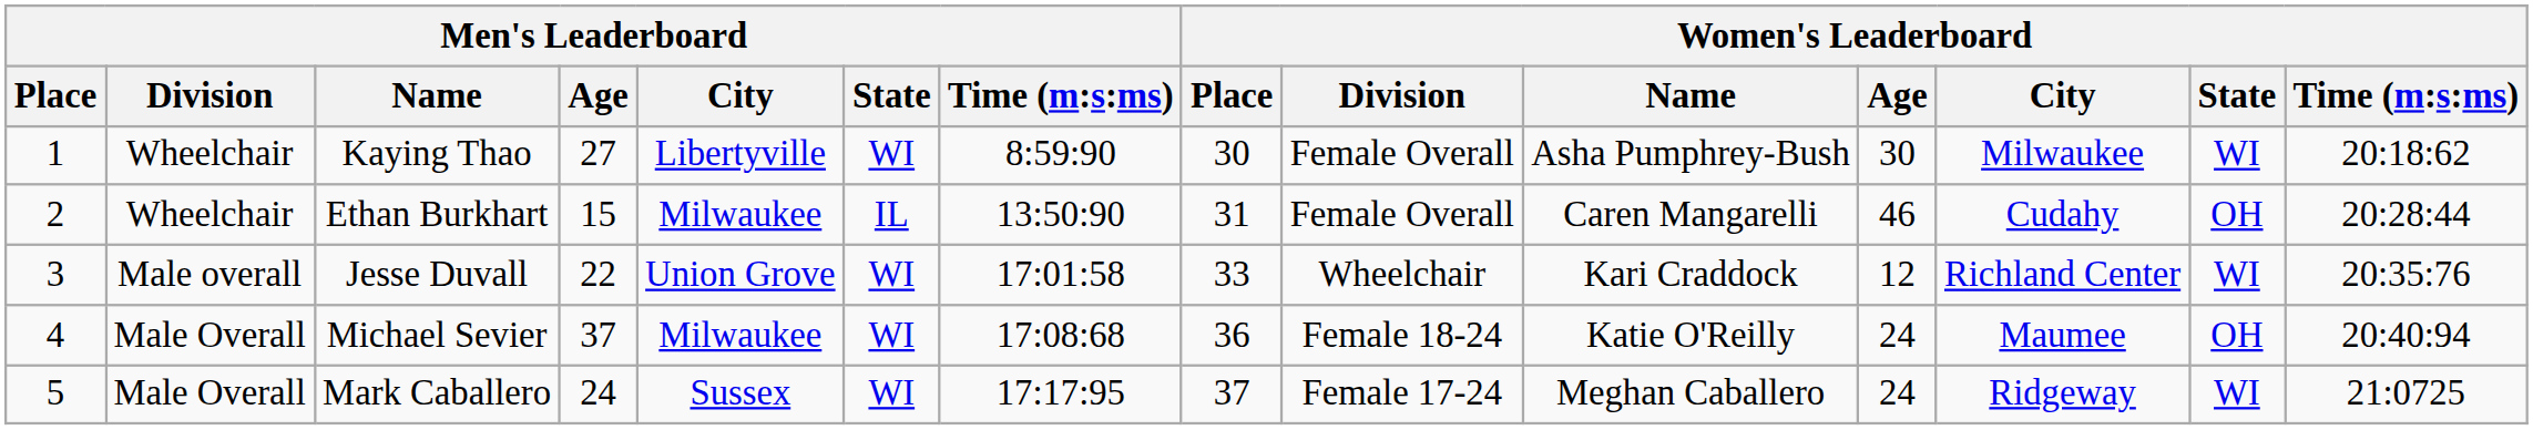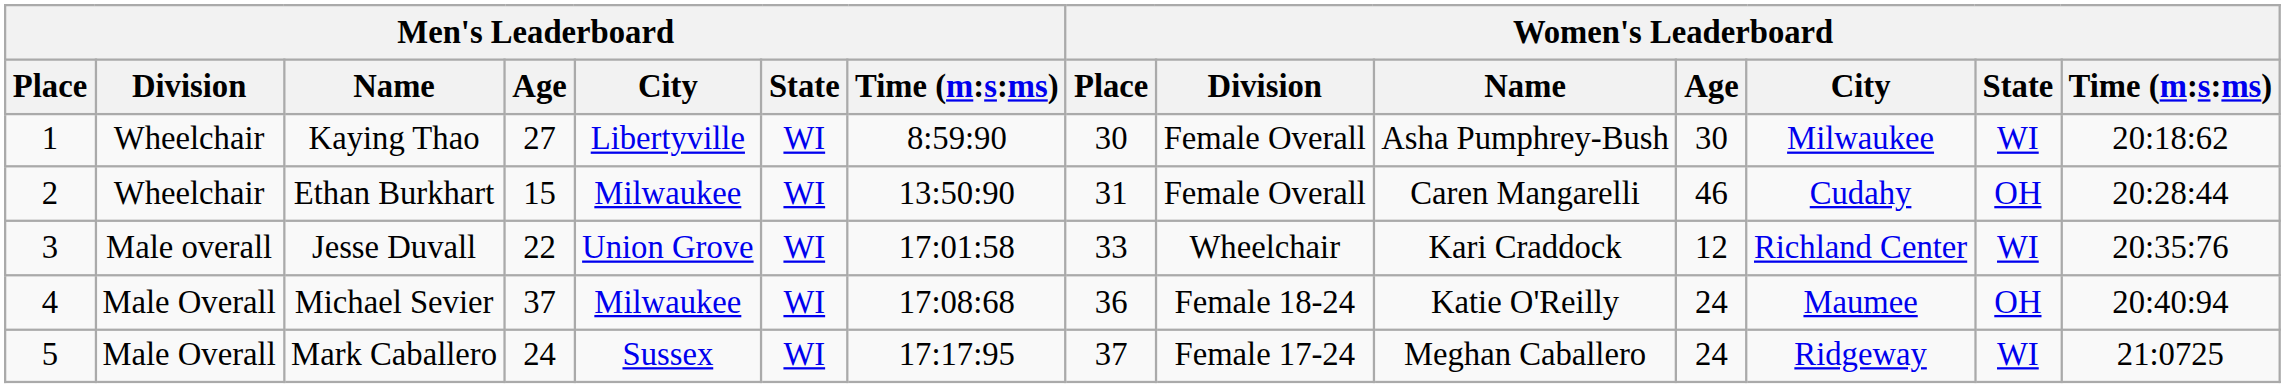 <table class="wikitable sortable" style="font-size:90%; text-align:center;">
 <tr>
 <th colspan="7">Men's Leaderboard</th>
 <th colspan="7">Women's Leaderboard</th>
 </tr>
 <tr>
 <th>Place</th>
 <th>Division</th>
 <th>Name</th>
 <th>Age</th>
 <th>City</th>
 <th>State</th>
 <th>Time (<a href='#'>m</a>:<a href='#'>s</a>:<a href='#'>ms</a>)</th>
 <th>Place</th>
 <th>Division</th>
 <th>Name</th>
 <th>Age</th>
 <th>City</th>
 <th>State</th>
 <th>Time (<a href='#'>m</a>:<a href='#'>s</a>:<a href='#'>ms</a>)</th>
 </tr>
 <tr>
 <td>1</td>
 <td>Wheelchair</td>
 <td>Kaying Thao</td>
 <td>27</td>
 <td><a href='#'>Libertyville</a></td>
 <td><a href='#'>WI</a></td>
 <td>8:59:90</td>
 <td>30</td>
 <td>Female Overall</td>
 <td>Asha Pumphrey-Bush</td>
 <td>30</td>
 <td><a href='#'>Milwaukee</a></td>
 <td><a href='#'>WI</a></td>
 <td>20:18:62</td>
 </tr>
 <tr>
 <td>2</td>
 <td>Wheelchair</td>
 <td>Ethan Burkhart</td>
 <td>15</td>
 <td><a href='#'>Milwaukee</a></td>
-<td><a href='#'>IL</a></td>
+<td><a href='#'>WI</a></td>
 <td>13:50:90</td>
 <td>31</td>
 <td>Female Overall</td>
 <td>Caren Mangarelli</td>
 <td>46</td>
 <td><a href='#'>Cudahy</a></td>
 <td><a href='#'>OH</a></td>
 <td>20:28:44</td>
 </tr>
 <tr>
 <td>3</td>
 <td>Male overall</td>
 <td>Jesse Duvall</td>
 <td>22</td>
 <td><a href='#'>Union Grove</a></td>
 <td><a href='#'>WI</a></td>
 <td>17:01:58</td>
 <td>33</td>
 <td>Wheelchair</td>
 <td>Kari Craddock</td>
 <td>12</td>
 <td><a href='#'>Richland Center</a></td>
 <td><a href='#'>WI</a></td>
 <td>20:35:76</td>
 </tr>
 <tr>
 <td>4</td>
 <td>Male Overall</td>
 <td>Michael Sevier</td>
 <td>37</td>
 <td><a href='#'>Milwaukee</a></td>
 <td><a href='#'>WI</a></td>
 <td>17:08:68</td>
 <td>36</td>
 <td>Female 18-24</td>
 <td>Katie O'Reilly</td>
 <td>24</td>
 <td><a href='#'>Maumee</a></td>
 <td><a href='#'>OH</a></td>
 <td>20:40:94</td>
 </tr>
 <tr>
 <td>5</td>
 <td>Male Overall</td>
 <td>Mark Caballero</td>
 <td>24</td>
 <td><a href='#'>Sussex</a></td>
 <td><a href='#'>WI</a></td>
 <td>17:17:95</td>
 <td>37</td>
 <td>Female 17-24</td>
 <td>Meghan Caballero</td>
 <td>24</td>
 <td><a href='#'>Ridgeway</a></td>
 <td><a href='#'>WI</a></td>
 <td>21:0725</td>
 </tr>
 </table>
